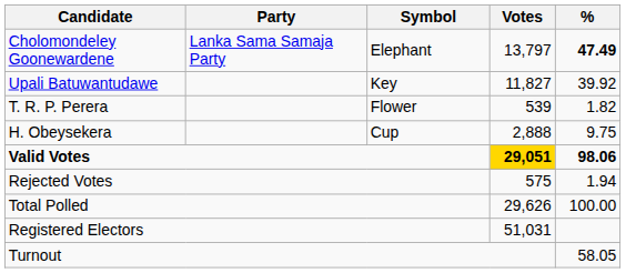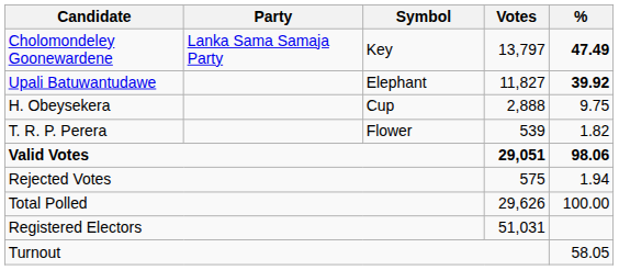 <table class="wikitable" border="1" style="text-align:right;">
 <tr>
 <th align=left width="180">Candidate</th>
 <th align=left width="180">Party</th>
 <th align=left width="120">Symbol</th>
 <th align=left width="60">Votes</th>
 <th align=left width="60">%</th>
 </tr>
 <tr>
 <td align=left><a href='#'>Cholomondeley Goonewardene</a></td>
 <td align=left><a href='#'>Lanka Sama Samaja Party</a></td>
-<td align=left>Elephant</td>
+<td align=left>Key</td>
 <td>13,797</td>
 <td><strong>47.49</strong></td>
 </tr>
 <tr>
 <td align=left><a href='#'>Upali Batuwantudawe</a></td>
 <td></td>
-<td align=left>Key</td>
+<td align=left>Elephant</td>
 <td>11,827</td>
-<td>39.92</td>
+<td><strong>39.92</strong></td>
+</tr>
+<tr>
+<td align=left>H. Obeysekera</td>
+<td></td>
+<td align=left>Cup</td>
+<td>2,888</td>
+<td>9.75</td>
 </tr>
 <tr>
 <td align=left>T. R. P. Perera</td>
 <td></td>
 <td align=left>Flower</td>
 <td>539</td>
 <td>1.82</td>
 </tr>
 <tr>
-<td align=left>H. Obeysekera</td>
-<td></td>
-<td align=left>Cup</td>
-<td>2,888</td>
-<td>9.75</td>
-</tr>
-<tr>
 <td align=left colspan=3><strong>Valid Votes</strong></td>
-<td style="background: gold;"><strong>29,051</strong></td>
+<td><strong>29,051</strong></td>
 <td><strong>98.06</strong></td>
 </tr>
 <tr>
 <td align=left colspan=3>Rejected Votes</td>
 <td>575</td>
 <td>1.94</td>
 </tr>
 <tr>
 <td align=left colspan=3>Total Polled</td>
 <td>29,626</td>
 <td>100.00</td>
 </tr>
 <tr>
 <td align=left colspan=3>Registered Electors</td>
 <td>51,031</td>
 <td></td>
 </tr>
 <tr>
 <td align=left colspan=4>Turnout</td>
 <td>58.05</td>
 </tr>
 </table>
